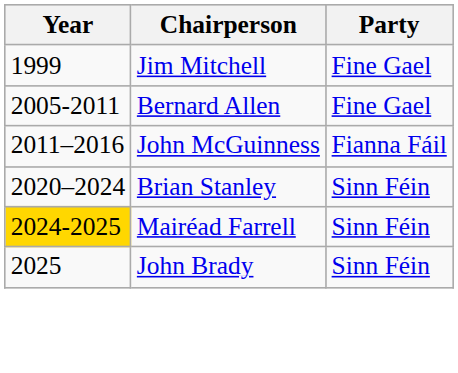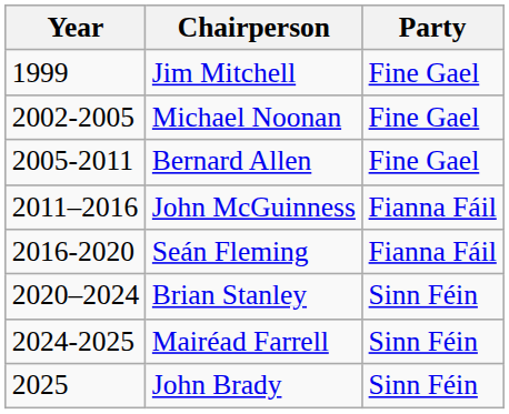 <table class="wikitable">
 <tr>
 <th>Year</th>
 <th>Chairperson</th>
 <th>Party</th>
 </tr>
 <tr>
 <td>1999</td>
 <td><a href='#'>Jim Mitchell</a></td>
+<td><a href='#'>Fine Gael</a></td>
+</tr>
+<tr>
+<td>2002-2005</td>
+<td><a href='#'>Michael Noonan</a></td>
 <td><a href='#'>Fine Gael</a></td>
 </tr>
 <tr>
 <td>2005-2011</td>
 <td><a href='#'>Bernard Allen</a></td>
 <td><a href='#'>Fine Gael</a></td>
 </tr>
 <tr>
 <td>2011–2016</td>
 <td><a href='#'>John McGuinness</a></td>
 <td><a href='#'>Fianna Fáil</a></td>
 </tr>
 <tr>
+<td>2016-2020</td>
+<td><a href='#'>Seán Fleming</a></td>
+<td><a href='#'>Fianna Fáil</a></td>
+</tr>
+<tr>
 <td>2020–2024</td>
 <td><a href='#'>Brian Stanley</a></td>
 <td><a href='#'>Sinn Féin</a></td>
 </tr>
 <tr>
-<td style="background: gold;">2024-2025</td>
+<td>2024-2025</td>
 <td><a href='#'> Mairéad Farrell</a></td>
 <td><a href='#'>Sinn Féin</a></td>
 </tr>
 <tr>
 <td>2025</td>
 <td><a href='#'> John Brady</a></td>
 <td><a href='#'>Sinn Féin</a></td>
 </tr>
 </table>
